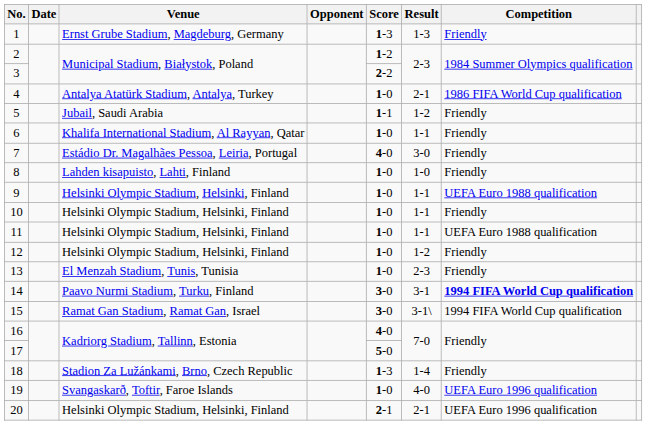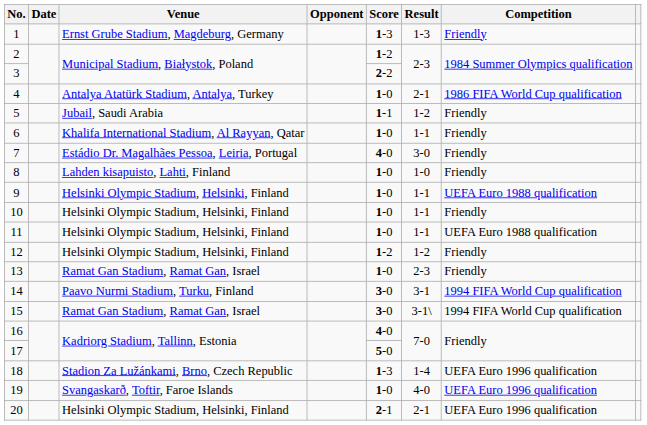 <table class="wikitable sortable">
 <tr>
 <th scope="col">No.</th>
 <th scope="col">Date</th>
 <th scope="col">Venue</th>
 <th scope="col">Opponent</th>
 <th scope="col">Score</th>
 <th scope="col">Result</th>
 <th scope="col">Competition</th>
 <th scope="col" class="unsortable"></th>
 </tr>
 <tr>
 <td style="text-align:center">1</td>
 <td></td>
 <td><a href='#'>Ernst Grube Stadium</a>, <a href='#'>Magdeburg</a>, Germany</td>
 <td></td>
 <td style="text-align:center"><strong>1</strong>-3</td>
 <td style="text-align:center">1-3</td>
 <td><a href='#'>Friendly</a></td>
 <td></td>
 </tr>
 <tr>
 <td style="text-align:center">2</td>
 <td rowspan="2"></td>
 <td rowspan="2"><a href='#'>Municipal Stadium</a>, <a href='#'>Białystok</a>, Poland</td>
 <td rowspan="2"></td>
 <td style="text-align:center"><strong>1</strong>-2</td>
 <td rowspan="2" style="text-align:center">2-3</td>
 <td rowspan="2"><a href='#'>1984 Summer Olympics qualification</a></td>
 <td rowspan="2"></td>
 </tr>
 <tr>
 <td style="text-align:center">3</td>
 <td style="text-align:center"><strong>2</strong>-2</td>
 </tr>
 <tr>
 <td style="text-align:center">4</td>
 <td></td>
 <td><a href='#'>Antalya Atatürk Stadium</a>, <a href='#'>Antalya</a>, Turkey</td>
 <td></td>
 <td style="text-align:center"><strong>1</strong>-0</td>
 <td style="text-align:center">2-1</td>
 <td><a href='#'>1986 FIFA World Cup qualification</a></td>
 <td></td>
 </tr>
 <tr>
 <td style="text-align:center">5</td>
 <td></td>
 <td><a href='#'>Jubail</a>, Saudi Arabia</td>
 <td></td>
 <td style="text-align:center"><strong>1</strong>-1</td>
 <td style="text-align:center">1-2</td>
 <td>Friendly</td>
 <td></td>
 </tr>
 <tr>
 <td style="text-align:center">6</td>
 <td></td>
 <td><a href='#'>Khalifa International Stadium</a>, <a href='#'>Al Rayyan</a>, Qatar</td>
 <td></td>
 <td style="text-align:center"><strong>1</strong>-0</td>
 <td style="text-align:center">1-1</td>
 <td>Friendly</td>
 <td></td>
 </tr>
 <tr>
 <td style="text-align:center">7</td>
 <td></td>
 <td><a href='#'>Estádio Dr. Magalhães Pessoa</a>, <a href='#'>Leiria</a>, Portugal</td>
 <td></td>
 <td style="text-align:center"><strong>4</strong>-0</td>
 <td style="text-align:center">3-0</td>
 <td>Friendly</td>
 <td></td>
 </tr>
 <tr>
 <td style="text-align:center">8</td>
 <td></td>
 <td><a href='#'>Lahden kisapuisto</a>, <a href='#'>Lahti</a>, Finland</td>
 <td></td>
 <td style="text-align:center"><strong>1</strong>-0</td>
 <td style="text-align:center">1-0</td>
 <td>Friendly</td>
 <td></td>
 </tr>
 <tr>
 <td style="text-align:center">9</td>
 <td></td>
 <td><a href='#'>Helsinki Olympic Stadium</a>, <a href='#'>Helsinki</a>, Finland</td>
 <td></td>
 <td style="text-align:center"><strong>1</strong>-0</td>
 <td style="text-align:center">1-1</td>
 <td><a href='#'>UEFA Euro 1988 qualification</a></td>
 <td></td>
 </tr>
 <tr>
 <td style="text-align:center">10</td>
 <td></td>
 <td>Helsinki Olympic Stadium, Helsinki, Finland</td>
 <td></td>
 <td style="text-align:center"><strong>1</strong>-0</td>
 <td style="text-align:center">1-1</td>
 <td>Friendly</td>
 <td></td>
 </tr>
 <tr>
 <td style="text-align:center">11</td>
 <td></td>
 <td>Helsinki Olympic Stadium, Helsinki, Finland</td>
 <td></td>
 <td style="text-align:center"><strong>1</strong>-0</td>
 <td style="text-align:center">1-1</td>
 <td>UEFA Euro 1988 qualification</td>
 <td></td>
 </tr>
 <tr>
 <td style="text-align:center">12</td>
 <td></td>
 <td>Helsinki Olympic Stadium, Helsinki, Finland</td>
 <td></td>
-<td style="text-align:center"><strong>1</strong>-0</td>
+<td style="text-align:center"><strong>1</strong>-2</td>
 <td style="text-align:center">1-2</td>
 <td>Friendly</td>
 <td></td>
 </tr>
 <tr>
 <td style="text-align:center">13</td>
 <td></td>
-<td><a href='#'>El Menzah Stadium</a>, <a href='#'>Tunis</a>, Tunisia</td>
+<td><a href='#'>Ramat Gan Stadium</a>, <a href='#'>Ramat Gan</a>, Israel</td>
 <td></td>
 <td style="text-align:center"><strong>1</strong>-0</td>
 <td style="text-align:center">2-3</td>
 <td>Friendly</td>
 <td></td>
 </tr>
 <tr>
 <td style="text-align:center">14</td>
 <td></td>
 <td><a href='#'>Paavo Nurmi Stadium</a>, <a href='#'>Turku</a>, Finland</td>
 <td></td>
 <td style="text-align:center"><strong>3</strong>-0</td>
 <td style="text-align:center">3-1</td>
-<td><strong><a href='#'>1994 FIFA World Cup qualification</a></strong></td>
+<td><a href='#'>1994 FIFA World Cup qualification</a></td>
 <td></td>
 </tr>
 <tr>
 <td style="text-align:center">15</td>
 <td></td>
 <td><a href='#'>Ramat Gan Stadium</a>, <a href='#'>Ramat Gan</a>, Israel</td>
 <td></td>
 <td style="text-align:center"><strong>3</strong>-0</td>
 <td style="text-align:center">3-1\</td>
 <td>1994 FIFA World Cup qualification</td>
 <td></td>
 </tr>
 <tr>
 <td style="text-align:center">16</td>
 <td rowspan="2"></td>
 <td rowspan="2"><a href='#'>Kadriorg Stadium</a>, <a href='#'>Tallinn</a>, Estonia</td>
 <td rowspan="2"></td>
 <td style="text-align:center"><strong>4</strong>-0</td>
 <td rowspan="2" style="text-align:center">7-0</td>
 <td rowspan="2">Friendly</td>
 <td rowspan="2"></td>
 </tr>
 <tr>
 <td style="text-align:center">17</td>
 <td style="text-align:center"><strong>5</strong>-0</td>
 </tr>
 <tr>
 <td style="text-align:center">18</td>
 <td></td>
 <td><a href='#'>Stadion Za Lužánkami</a>, <a href='#'>Brno</a>, Czech Republic</td>
 <td></td>
 <td style="text-align:center"><strong>1</strong>-3</td>
 <td style="text-align:center">1-4</td>
-<td>Friendly</td>
+<td>UEFA Euro 1996 qualification</td>
 <td></td>
 </tr>
 <tr>
 <td style="text-align:center">19</td>
 <td></td>
 <td><a href='#'>Svangaskarð</a>, <a href='#'>Toftir</a>, Faroe Islands</td>
 <td></td>
 <td style="text-align:center"><strong>1</strong>-0</td>
 <td style="text-align:center">4-0</td>
 <td><a href='#'>UEFA Euro 1996 qualification</a></td>
 <td></td>
 </tr>
 <tr>
 <td style="text-align:center">20</td>
 <td></td>
 <td>Helsinki Olympic Stadium, Helsinki, Finland</td>
 <td></td>
 <td style="text-align:center"><strong>2</strong>-1</td>
 <td style="text-align:center">2-1</td>
 <td>UEFA Euro 1996 qualification</td>
 <td></td>
 </tr>
 </table>
